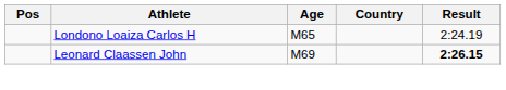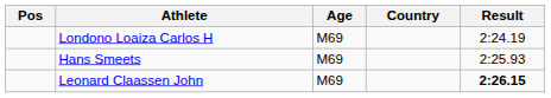 <table class="wikitable"  style="text-align:center; width:50%;">
 <tr>
 <th>Pos</th>
 <th>Athlete</th>
 <th>Age</th>
 <th>Country</th>
 <th>Result</th>
 </tr>
 <tr>
 <td align=center></td>
 <td align=left><a href='#'>Londono Loaiza Carlos H</a></td>
-<td align=left>M65</td>
+<td align=left>M69</td>
 <td align=left></td>
 <td>2:24.19</td>
+</tr>
+<tr>
+<td align=center></td>
+<td align=left><a href='#'>Hans Smeets</a></td>
+<td align=left>M69</td>
+<td align=left></td>
+<td>2:25.93</td>
 </tr>
 <tr>
 <td align=center></td>
 <td align=left><a href='#'>Leonard Claassen John</a></td>
 <td align=left>M69</td>
 <td align=left></td>
 <td><strong>2:26.15</strong></td>
 </tr>
 </table>
